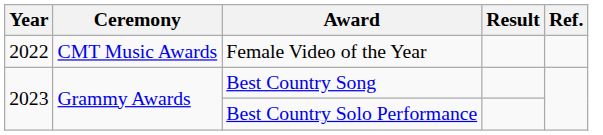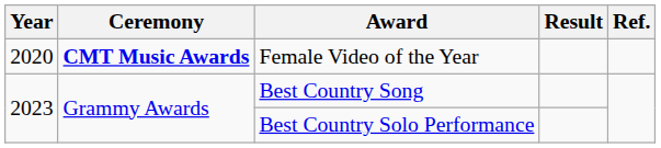 <table class="wikitable plainrowheaders">
 <tr>
 <th scope="col">Year</th>
 <th scope="col">Ceremony</th>
 <th scope="col">Award</th>
 <th scope="col">Result</th>
 <th scope="col">Ref.</th>
 </tr>
 <tr>
-<td>2022</td>
-<td><a href='#'>CMT Music Awards</a></td>
+<td>2020</td>
+<td><strong><a href='#'>CMT Music Awards</a></strong></td>
 <td>Female Video of the Year</td>
 <td></td>
 <td></td>
 </tr>
 <tr>
 <td rowspan="2">2023</td>
 <td rowspan="2"><a href='#'>Grammy Awards</a></td>
 <td><a href='#'>Best Country Song</a></td>
 <td></td>
 <td rowspan="2"></td>
 </tr>
 <tr>
 <td><a href='#'>Best Country Solo Performance</a></td>
 <td></td>
 </tr>
 </table>
